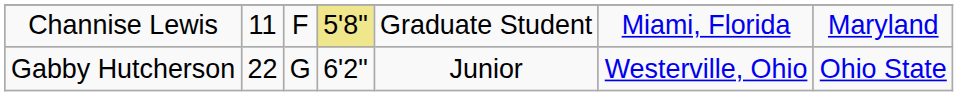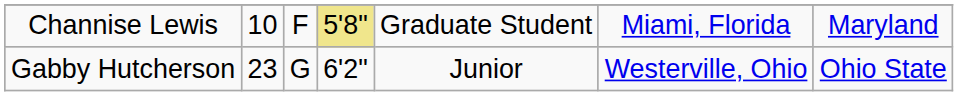 <table class="wikitable sortable" border="1" style="text-align: center;">
 <tr align=center>
 </tr>
 <tr>
 <td>Channise Lewis</td>
-<td>11</td>
+<td>10</td>
 <td>F</td>
 <td style="background: khaki;">5'8"</td>
 <td>Graduate Student</td>
 <td><a href='#'>Miami, Florida</a></td>
 <td><a href='#'>Maryland</a></td>
 </tr>
 <tr>
 <td>Gabby Hutcherson</td>
-<td>22</td>
+<td>23</td>
 <td>G</td>
 <td>6'2"</td>
 <td>Junior</td>
 <td><a href='#'>Westerville, Ohio</a></td>
 <td><a href='#'>Ohio State</a></td>
 </tr>
 </table>
